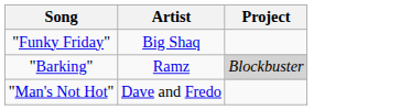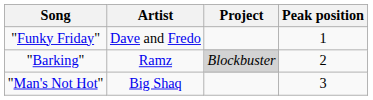 <table class="wikitable sortable plainrowheaders" style="text-align:center;">
 <tr>
 <th scope="col">Song</th>
 <th scope="col">Artist</th>
 <th scope="col">Project</th>
+<th scope="col">Peak position</th>
 </tr>
 <tr>
 <td>"<a href='#'>Funky Friday</a>"</td>
-<td><a href='#'>Big Shaq</a></td>
+<td><a href='#'>Dave</a> and <a href='#'>Fredo</a></td>
 <td></td>
+<td>1</td>
 </tr>
 <tr>
 <td>"<a href='#'>Barking</a>"</td>
 <td><a href='#'>Ramz</a></td>
 <td style="background: lightgrey;"><em>Blockbuster</em></td>
+<td>2</td>
 </tr>
 <tr>
 <td>"<a href='#'>Man's Not Hot</a>"</td>
-<td><a href='#'>Dave</a> and <a href='#'>Fredo</a></td>
+<td><a href='#'>Big Shaq</a></td>
 <td></td>
+<td>3</td>
 </tr>
 </table>
